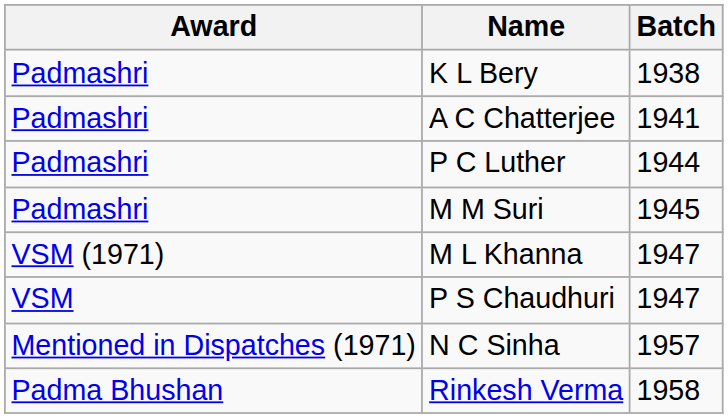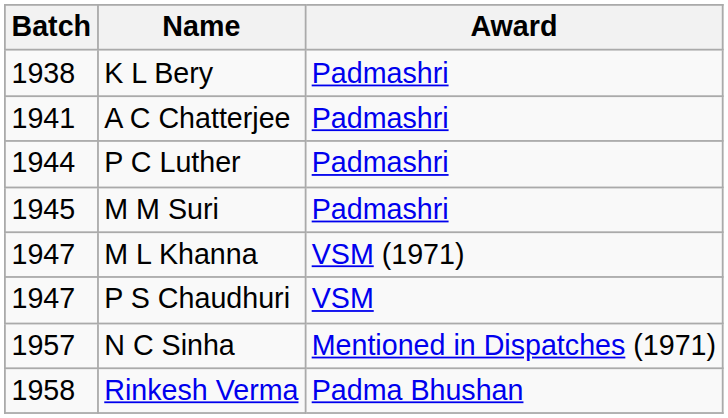 <table class="wikitable">
 <tr>
+<th>Batch</th>
+<th>Name</th>
 <th>Award</th>
-<th>Name</th>
-<th>Batch</th>
 </tr>
 <tr>
+<td>1938</td>
+<td>K L Bery</td>
 <td><a href='#'>Padmashri</a></td>
-<td>K L Bery</td>
-<td>1938</td>
 </tr>
 <tr>
+<td>1941</td>
+<td>A C Chatterjee</td>
 <td><a href='#'>Padmashri</a></td>
-<td>A C Chatterjee</td>
-<td>1941</td>
 </tr>
 <tr>
+<td>1944</td>
+<td>P C Luther</td>
 <td><a href='#'>Padmashri</a></td>
-<td>P C Luther</td>
-<td>1944</td>
 </tr>
 <tr>
+<td>1945</td>
+<td>M M Suri</td>
 <td><a href='#'>Padmashri</a></td>
-<td>M M Suri</td>
-<td>1945</td>
 </tr>
 <tr>
+<td>1947</td>
+<td>M L Khanna</td>
 <td><a href='#'>VSM</a> (1971)</td>
-<td>M L Khanna</td>
-<td>1947</td>
 </tr>
 <tr>
+<td>1947</td>
+<td>P S Chaudhuri</td>
 <td><a href='#'>VSM</a></td>
-<td>P S Chaudhuri</td>
-<td>1947</td>
 </tr>
 <tr>
+<td>1957</td>
+<td>N C Sinha</td>
 <td><a href='#'>Mentioned in Dispatches</a> (1971)</td>
-<td>N C Sinha</td>
-<td>1957</td>
 </tr>
 <tr>
+<td>1958</td>
+<td><a href='#'>Rinkesh Verma</a></td>
 <td><a href='#'>Padma Bhushan</a></td>
-<td><a href='#'>Rinkesh Verma</a></td>
-<td>1958</td>
 </tr>
 </table>
